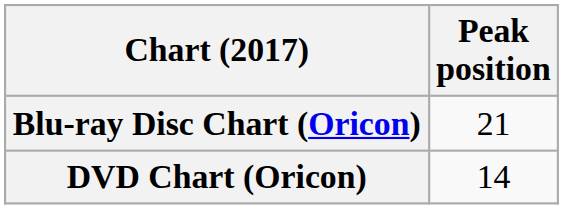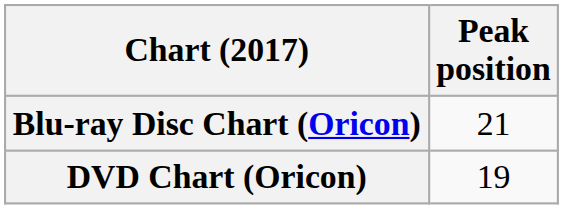 <table class="wikitable plainrowheaders" style="text-align:center">
 <tr>
 <th scope="col">Chart (2017)</th>
 <th scope="col">Peak<br> position</th>
 </tr>
 <tr>
 <th scope="row">Blu-ray Disc Chart (<a href='#'>Oricon</a>)</th>
 <td>21</td>
 </tr>
 <tr>
 <th scope="row">DVD Chart (Oricon)</th>
-<td>14</td>
+<td>19</td>
 </tr>
 </table>
